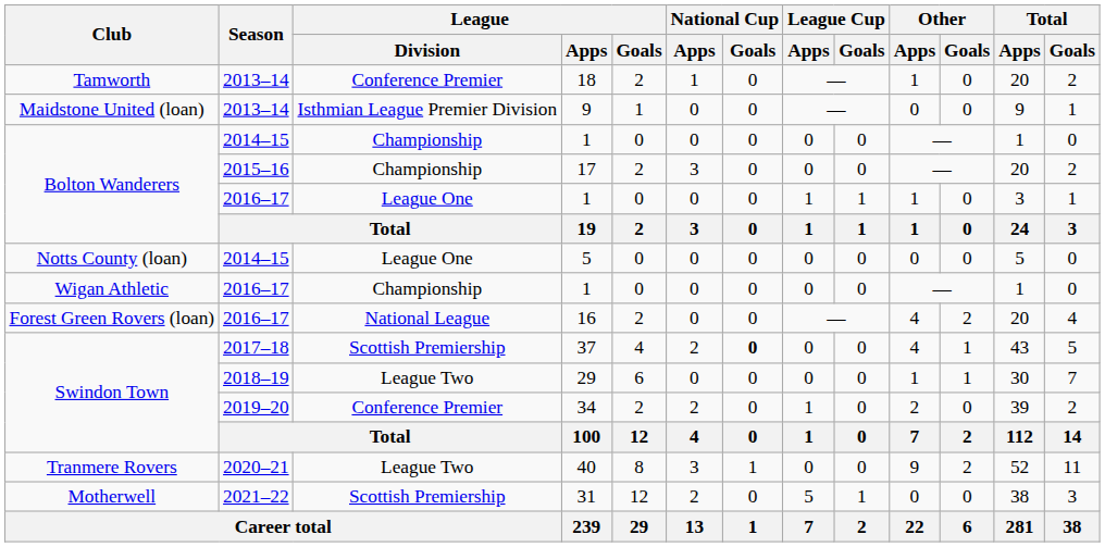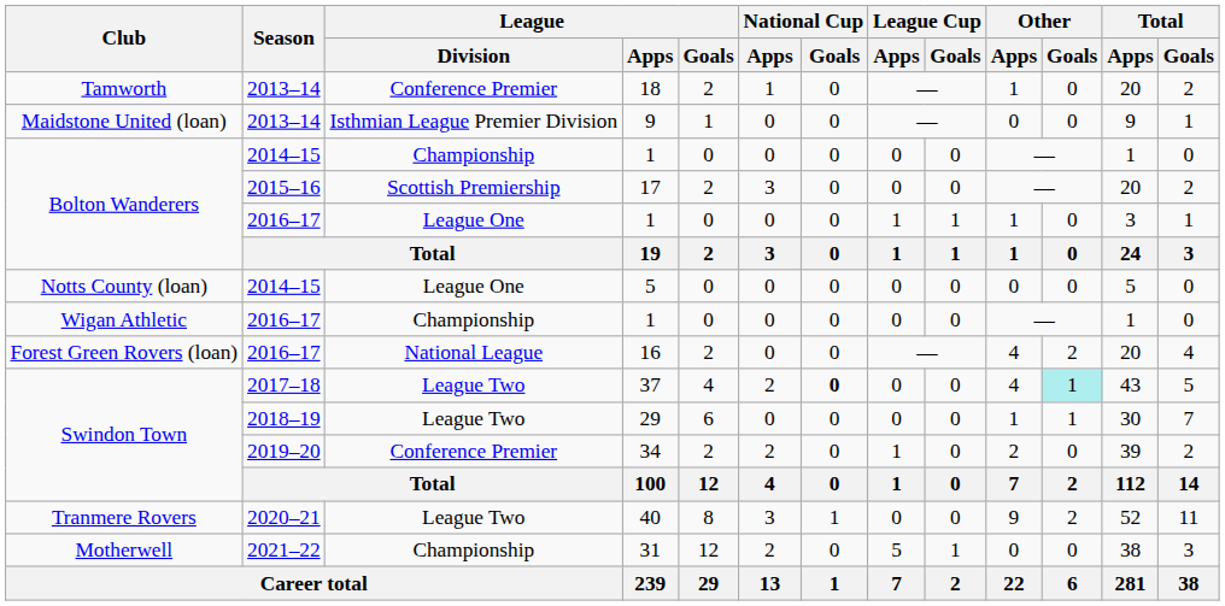 <table class="wikitable" style="text-align:center">
 <tr>
 <th rowspan="2">Club</th>
 <th rowspan="2">Season</th>
 <th colspan="3">League</th>
 <th colspan="2">National Cup</th>
 <th colspan="2">League Cup</th>
 <th colspan="2">Other</th>
 <th colspan="2">Total</th>
 </tr>
 <tr>
 <th>Division</th>
 <th>Apps</th>
 <th>Goals</th>
 <th>Apps</th>
 <th>Goals</th>
 <th>Apps</th>
 <th>Goals</th>
 <th>Apps</th>
 <th>Goals</th>
 <th>Apps</th>
 <th>Goals</th>
 </tr>
 <tr>
 <td><a href='#'>Tamworth</a></td>
 <td><a href='#'>2013–14</a></td>
 <td><a href='#'>Conference Premier</a></td>
 <td>18</td>
 <td>2</td>
 <td>1</td>
 <td>0</td>
 <td colspan="2">—</td>
 <td>1</td>
 <td>0</td>
 <td>20</td>
 <td>2</td>
 </tr>
 <tr>
 <td><a href='#'>Maidstone United</a> (loan)</td>
 <td><a href='#'>2013–14</a></td>
 <td><a href='#'>Isthmian League</a> Premier Division</td>
 <td>9</td>
 <td>1</td>
 <td>0</td>
 <td>0</td>
 <td colspan="2">—</td>
 <td>0</td>
 <td>0</td>
 <td>9</td>
 <td>1</td>
 </tr>
 <tr>
 <td rowspan="4"><a href='#'>Bolton Wanderers</a></td>
 <td><a href='#'>2014–15</a></td>
 <td><a href='#'>Championship</a></td>
 <td>1</td>
 <td>0</td>
 <td>0</td>
 <td>0</td>
 <td>0</td>
 <td>0</td>
 <td colspan="2">—</td>
 <td>1</td>
 <td>0</td>
 </tr>
 <tr>
 <td><a href='#'>2015–16</a></td>
-<td>Championship</td>
+<td><a href='#'>Scottish Premiership</a></td>
 <td>17</td>
 <td>2</td>
 <td>3</td>
 <td>0</td>
 <td>0</td>
 <td>0</td>
 <td colspan="2">—</td>
 <td>20</td>
 <td>2</td>
 </tr>
 <tr>
 <td><a href='#'>2016–17</a></td>
 <td><a href='#'>League One</a></td>
 <td>1</td>
 <td>0</td>
 <td>0</td>
 <td>0</td>
 <td>1</td>
 <td>1</td>
 <td>1</td>
 <td>0</td>
 <td>3</td>
 <td>1</td>
 </tr>
 <tr>
 <th colspan="2">Total</th>
 <th>19</th>
 <th>2</th>
 <th>3</th>
 <th>0</th>
 <th>1</th>
 <th>1</th>
 <th>1</th>
 <th>0</th>
 <th>24</th>
 <th>3</th>
 </tr>
 <tr>
 <td><a href='#'>Notts County</a> (loan)</td>
 <td><a href='#'>2014–15</a></td>
 <td>League One</td>
 <td>5</td>
 <td>0</td>
 <td>0</td>
 <td>0</td>
 <td>0</td>
 <td>0</td>
 <td>0</td>
 <td>0</td>
 <td>5</td>
 <td>0</td>
 </tr>
 <tr>
 <td><a href='#'>Wigan Athletic</a></td>
 <td><a href='#'>2016–17</a></td>
 <td>Championship</td>
 <td>1</td>
 <td>0</td>
 <td>0</td>
 <td>0</td>
 <td>0</td>
 <td>0</td>
 <td colspan="2">—</td>
 <td>1</td>
 <td>0</td>
 </tr>
 <tr>
 <td><a href='#'>Forest Green Rovers</a> (loan)</td>
 <td><a href='#'>2016–17</a></td>
 <td><a href='#'>National League</a></td>
 <td>16</td>
 <td>2</td>
 <td>0</td>
 <td>0</td>
 <td colspan="2">—</td>
 <td>4</td>
 <td>2</td>
 <td>20</td>
 <td>4</td>
 </tr>
 <tr>
 <td rowspan="4"><a href='#'>Swindon Town</a></td>
 <td><a href='#'>2017–18</a></td>
-<td><a href='#'>Scottish Premiership</a></td>
+<td><a href='#'>League Two</a></td>
 <td>37</td>
 <td>4</td>
 <td>2</td>
 <td><strong>0</strong></td>
 <td>0</td>
 <td>0</td>
 <td>4</td>
-<td>1</td>
+<td style="background: paleturquoise;">1</td>
 <td>43</td>
 <td>5</td>
 </tr>
 <tr>
 <td><a href='#'>2018–19</a></td>
 <td>League Two</td>
 <td>29</td>
 <td>6</td>
 <td>0</td>
 <td>0</td>
 <td>0</td>
 <td>0</td>
 <td>1</td>
 <td>1</td>
 <td>30</td>
 <td>7</td>
 </tr>
 <tr>
 <td><a href='#'>2019–20</a></td>
 <td><a href='#'>Conference Premier</a></td>
 <td>34</td>
 <td>2</td>
 <td>2</td>
 <td>0</td>
 <td>1</td>
 <td>0</td>
 <td>2</td>
 <td>0</td>
 <td>39</td>
 <td>2</td>
 </tr>
 <tr>
 <th colspan="2">Total</th>
 <th>100</th>
 <th>12</th>
 <th>4</th>
 <th>0</th>
 <th>1</th>
 <th>0</th>
 <th>7</th>
 <th>2</th>
 <th>112</th>
 <th>14</th>
 </tr>
 <tr>
 <td><a href='#'>Tranmere Rovers</a></td>
 <td><a href='#'>2020–21</a></td>
 <td>League Two</td>
 <td>40</td>
 <td>8</td>
 <td>3</td>
 <td>1</td>
 <td>0</td>
 <td>0</td>
 <td>9</td>
 <td>2</td>
 <td>52</td>
 <td>11</td>
 </tr>
 <tr>
 <td><a href='#'>Motherwell</a></td>
 <td><a href='#'>2021–22</a></td>
-<td><a href='#'>Scottish Premiership</a></td>
+<td>Championship</td>
 <td>31</td>
 <td>12</td>
 <td>2</td>
 <td>0</td>
 <td>5</td>
 <td>1</td>
 <td>0</td>
 <td>0</td>
 <td>38</td>
 <td>3</td>
 </tr>
 <tr>
 <th colspan="3">Career total</th>
 <th>239</th>
 <th>29</th>
 <th>13</th>
 <th>1</th>
 <th>7</th>
 <th>2</th>
 <th>22</th>
 <th>6</th>
 <th>281</th>
 <th>38</th>
 </tr>
 </table>
